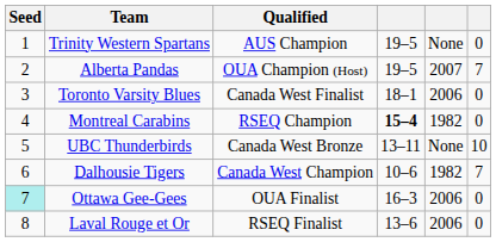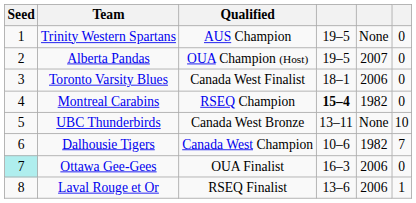 <table class="wikitable sortable" style="text-align: center;">
 <tr bgcolor="#efefef" align=center>
 <th align=left>Seed</th>
 <th align=left>Team</th>
 <th align=left>Qualified</th>
 <th align=left></th>
 <th align=left></th>
 <th align=left></th>
 </tr>
 <tr align=center>
 <td>1</td>
 <td><a href='#'>Trinity Western Spartans</a></td>
 <td><a href='#'>AUS</a> Champion</td>
 <td>19–5</td>
 <td>None</td>
 <td>0</td>
 </tr>
 <tr align=center>
 <td>2</td>
 <td><a href='#'>Alberta Pandas</a></td>
 <td><a href='#'>OUA</a> Champion <small>(Host)</small></td>
 <td>19–5</td>
 <td>2007</td>
-<td>7</td>
+<td>0</td>
 </tr>
 <tr align=center>
 <td>3</td>
 <td><a href='#'>Toronto Varsity Blues</a></td>
 <td>Canada West Finalist</td>
 <td>18–1</td>
 <td>2006</td>
 <td>0</td>
 </tr>
 <tr align=center>
 <td>4</td>
 <td><a href='#'>Montreal Carabins</a></td>
 <td><a href='#'>RSEQ</a> Champion</td>
 <td><strong>15–4</strong></td>
 <td>1982</td>
 <td>0</td>
 </tr>
 <tr align=center>
 <td>5</td>
 <td><a href='#'>UBC Thunderbirds</a></td>
 <td>Canada West Bronze</td>
 <td>13–11</td>
 <td>None</td>
 <td>10</td>
 </tr>
 <tr align=center>
 <td>6</td>
 <td><a href='#'>Dalhousie Tigers</a></td>
 <td><a href='#'>Canada West</a> Champion</td>
 <td>10–6</td>
 <td>1982</td>
 <td>7</td>
 </tr>
 <tr align=center>
 <td style="background: paleturquoise;">7</td>
 <td><a href='#'>Ottawa Gee-Gees</a></td>
 <td>OUA Finalist</td>
 <td>16–3</td>
 <td>2006</td>
 <td>0</td>
 </tr>
 <tr align=center>
 <td>8</td>
 <td><a href='#'>Laval Rouge et Or</a></td>
 <td>RSEQ Finalist</td>
 <td>13–6</td>
 <td>2006</td>
-<td>0</td>
+<td>1</td>
 </tr>
 </table>
